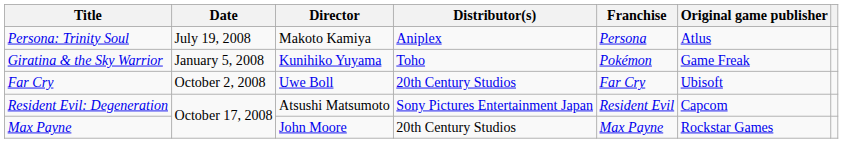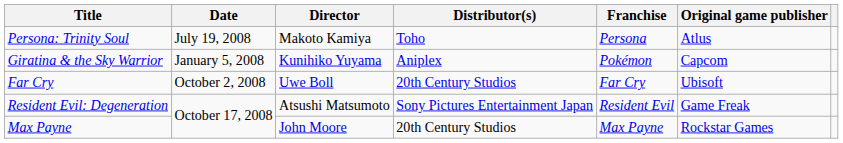 <table class="wikitable sortable">
 <tr>
 <th>Title</th>
 <th>Date</th>
 <th>Director</th>
 <th>Distributor(s)</th>
 <th>Franchise</th>
 <th>Original game publisher</th>
 <th></th>
 </tr>
 <tr>
 <td><em><a href='#'>Persona: Trinity Soul</a></em></td>
 <td>July 19, 2008</td>
 <td>Makoto Kamiya</td>
-<td><a href='#'>Aniplex</a></td>
+<td><a href='#'>Toho</a></td>
 <td><em><a href='#'>Persona</a></em></td>
 <td><a href='#'>Atlus</a></td>
 <td style="text-align:center;"></td>
 </tr>
 <tr>
 <td><em><a href='#'>Giratina & the Sky Warrior</a></em></td>
 <td>January 5, 2008</td>
 <td><a href='#'>Kunihiko Yuyama</a></td>
-<td><a href='#'>Toho</a></td>
+<td><a href='#'>Aniplex</a></td>
 <td><em><a href='#'>Pokémon</a></em></td>
-<td><a href='#'>Game Freak</a></td>
+<td><a href='#'>Capcom</a></td>
 <td style="text-align:center;"></td>
 </tr>
 <tr>
 <td><em><a href='#'>Far Cry</a></em></td>
 <td>October 2, 2008</td>
 <td><a href='#'>Uwe Boll</a></td>
 <td><a href='#'>20th Century Studios</a></td>
 <td><em><a href='#'>Far Cry</a></em></td>
 <td><a href='#'>Ubisoft</a></td>
 <td style="text-align:center;"></td>
 </tr>
 <tr>
 <td><em><a href='#'>Resident Evil: Degeneration</a></em></td>
 <td rowspan="2">October 17, 2008</td>
 <td>Atsushi Matsumoto</td>
 <td><a href='#'>Sony Pictures Entertainment Japan</a></td>
 <td><em><a href='#'>Resident Evil</a></em></td>
-<td><a href='#'>Capcom</a></td>
+<td><a href='#'>Game Freak</a></td>
 <td style="text-align:center;"></td>
 </tr>
 <tr>
 <td><em><a href='#'>Max Payne</a></em></td>
 <td><a href='#'>John Moore</a></td>
 <td>20th Century Studios</td>
 <td><em><a href='#'>Max Payne</a></em></td>
 <td><a href='#'>Rockstar Games</a></td>
 <td style="text-align:center;"></td>
 </tr>
 </table>
